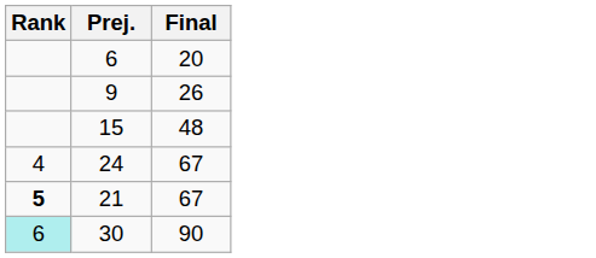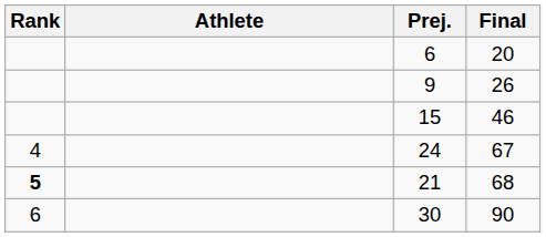 <table class=wikitable style="text-align:center">
 <tr>
 <th width=40>Rank</th>
+<th width=250>Athlete</th>
 <th width=50>Prej.</th>
 <th width=50>Final</th>
 </tr>
 <tr>
 <td></td>
+<td align=left></td>
 <td>6</td>
 <td>20</td>
 </tr>
 <tr>
 <td></td>
+<td align=left></td>
 <td>9</td>
 <td>26</td>
 </tr>
 <tr>
 <td></td>
+<td align=left></td>
 <td>15</td>
-<td>48</td>
+<td>46</td>
 </tr>
 <tr>
 <td>4</td>
+<td align=left></td>
 <td>24</td>
 <td>67</td>
 </tr>
 <tr>
 <td><strong>5</strong></td>
+<td align=left></td>
 <td>21</td>
-<td>67</td>
+<td>68</td>
 </tr>
 <tr>
-<td style="background: paleturquoise;">6</td>
+<td>6</td>
+<td align=left></td>
 <td>30</td>
 <td>90</td>
 </tr>
 </table>
